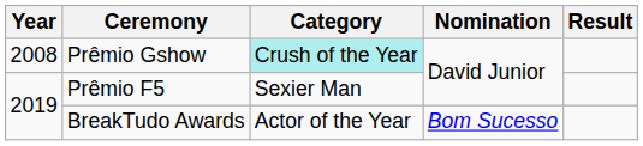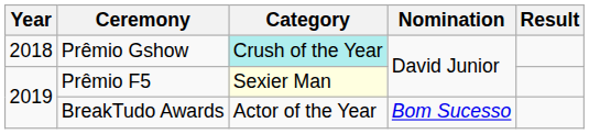 <table class="wikitable">
 <tr>
 <th>Year</th>
 <th>Ceremony</th>
 <th>Category</th>
 <th>Nomination</th>
 <th>Result</th>
 </tr>
 <tr>
-<td>2008</td>
+<td>2018</td>
 <td>Prêmio Gshow</td>
 <td style="background: paleturquoise;">Crush of the Year</td>
 <td rowspan="2">David Junior</td>
 <td></td>
 </tr>
 <tr>
 <td rowspan="2">2019</td>
 <td>Prêmio F5</td>
-<td>Sexier Man</td>
+<td style="background: lightyellow;">Sexier Man</td>
 <td></td>
 </tr>
 <tr>
 <td>BreakTudo Awards</td>
 <td>Actor of the Year</td>
 <td><em><a href='#'>Bom Sucesso</a></em></td>
 <td></td>
 </tr>
 </table>
